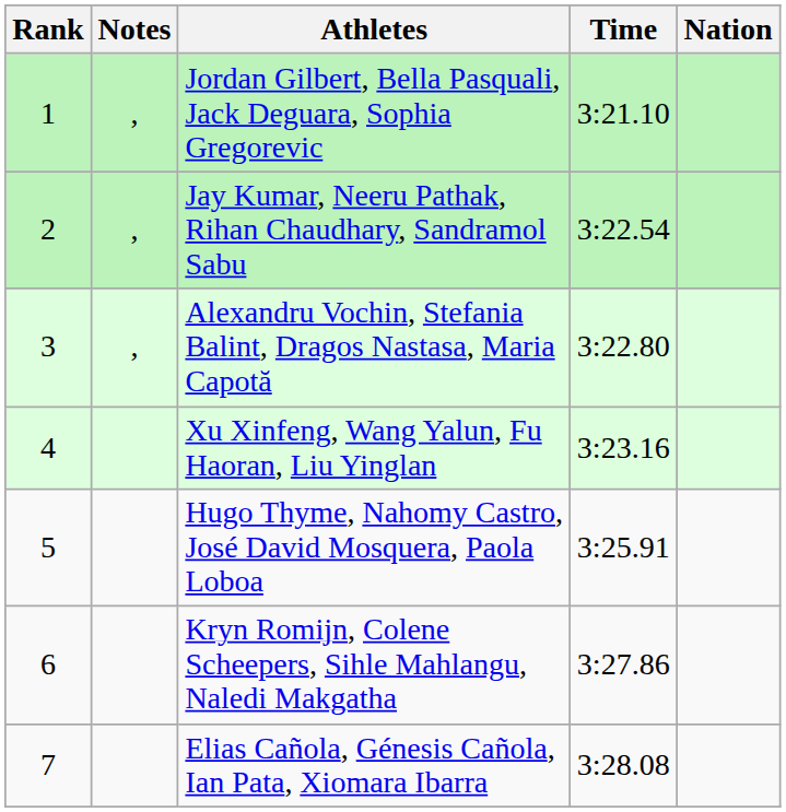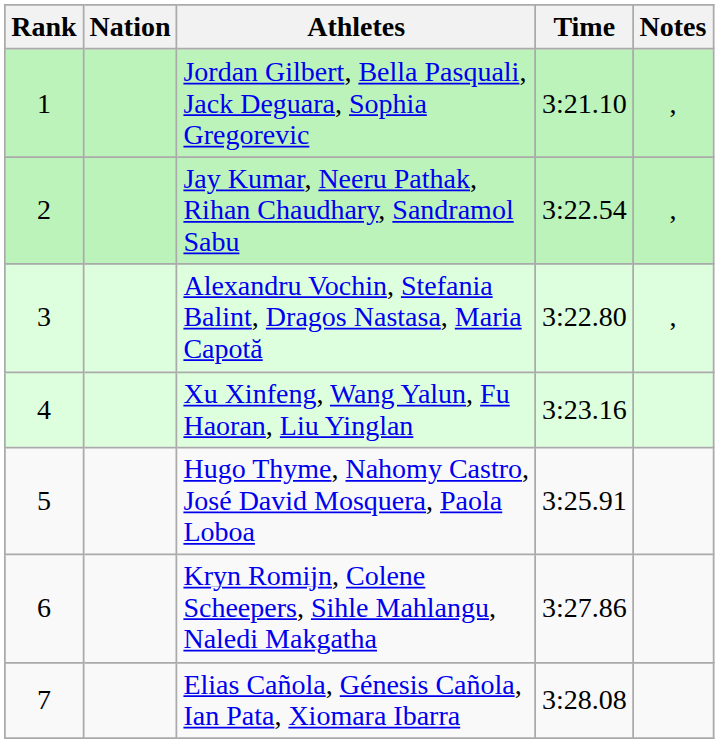 <table class="wikitable sortable" style="text-align:center;width: 65%;">
 <tr>
 <th scope="col">Rank</th>
-<th scope="col">Notes</th>
+<th scope="col">Nation</th>
 <th scope="col">Athletes</th>
 <th scope="col">Time</th>
-<th scope="col">Nation</th>
+<th scope="col">Notes</th>
 </tr>
 <tr bgcolor=bbf3bb>
 <td>1</td>
-<td>, </td>
+<td align=left></td>
 <td align=left><a href='#'>Jordan Gilbert</a>, <a href='#'>Bella Pasquali</a>, <a href='#'>Jack Deguara</a>, <a href='#'>Sophia Gregorevic</a></td>
 <td>3:21.10</td>
-<td align=left></td>
+<td>, </td>
 </tr>
 <tr bgcolor=bbf3bb>
 <td>2</td>
-<td>, </td>
+<td align=left></td>
 <td align=left><a href='#'>Jay Kumar</a>, <a href='#'>Neeru Pathak</a>, <a href='#'>Rihan Chaudhary</a>, <a href='#'>Sandramol Sabu</a></td>
 <td>3:22.54</td>
-<td align=left></td>
+<td>, </td>
 </tr>
 <tr bgcolor=ddffdd>
 <td>3</td>
-<td>, </td>
+<td align=left></td>
 <td align=left><a href='#'>Alexandru Vochin</a>, <a href='#'>Stefania Balint</a>, <a href='#'>Dragos Nastasa</a>, <a href='#'>Maria Capotă</a></td>
 <td>3:22.80</td>
-<td align=left></td>
+<td>, </td>
 </tr>
 <tr bgcolor=ddffdd>
 <td>4</td>
-<td></td>
+<td align=left></td>
 <td align=left><a href='#'>Xu Xinfeng</a>, <a href='#'>Wang Yalun</a>, <a href='#'>Fu Haoran</a>, <a href='#'>Liu Yinglan</a></td>
 <td>3:23.16</td>
-<td align=left></td>
+<td></td>
 </tr>
 <tr>
 <td>5</td>
-<td></td>
+<td align=left></td>
 <td align=left><a href='#'>Hugo Thyme</a>, <a href='#'>Nahomy Castro</a>, <a href='#'>José David Mosquera</a>, <a href='#'>Paola Loboa</a></td>
 <td>3:25.91</td>
-<td align=left></td>
+<td></td>
 </tr>
 <tr>
 <td>6</td>
-<td></td>
+<td align=left></td>
 <td align=left><a href='#'>Kryn Romijn</a>, <a href='#'>Colene Scheepers</a>, <a href='#'>Sihle Mahlangu</a>, <a href='#'>Naledi Makgatha</a></td>
 <td>3:27.86</td>
-<td align=left></td>
+<td></td>
 </tr>
 <tr>
 <td>7</td>
-<td></td>
+<td align=left></td>
 <td align=left><a href='#'>Elias Cañola</a>, <a href='#'>Génesis Cañola</a>, <a href='#'>Ian Pata</a>, <a href='#'>Xiomara Ibarra</a></td>
 <td>3:28.08</td>
-<td align=left></td>
+<td></td>
 </tr>
 </table>
